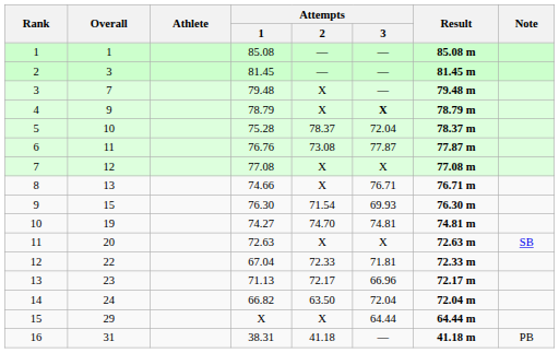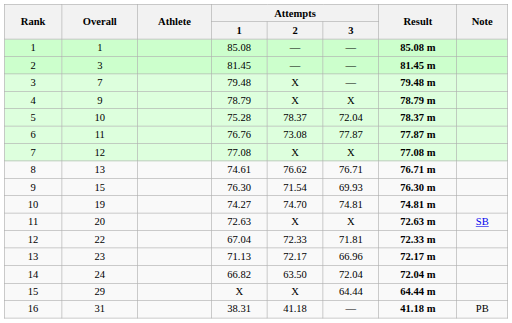 <table class="wikitable" style=" text-align:center; font-size:110%;" width="95%">
 <tr>
 <th rowspan="2">Rank</th>
 <th rowspan="2">Overall</th>
 <th rowspan="2">Athlete</th>
 <th colspan="3">Attempts</th>
 <th rowspan="2">Result</th>
 <th rowspan="2">Note</th>
 </tr>
 <tr>
 <th>1</th>
 <th>2</th>
 <th>3</th>
 </tr>
 <tr bgcolor=#CCFFCC>
 <td>1</td>
 <td>1</td>
 <td align=left></td>
 <td>85.08</td>
 <td>—</td>
 <td>—</td>
 <td><strong>85.08 m </strong></td>
 <td></td>
 </tr>
 <tr bgcolor=#CCFFCC>
 <td>2</td>
 <td>3</td>
 <td align=left></td>
 <td>81.45</td>
 <td>—</td>
 <td>—</td>
 <td><strong>81.45 m </strong></td>
 <td></td>
 </tr>
 <tr bgcolor=#DDFFDD>
 <td>3</td>
 <td>7</td>
 <td align=left></td>
 <td>79.48</td>
 <td>X</td>
 <td>—</td>
 <td><strong>79.48 m </strong></td>
 <td></td>
 </tr>
 <tr bgcolor=#DDFFDD>
 <td>4</td>
 <td>9</td>
 <td align=left></td>
 <td>78.79</td>
 <td>X</td>
-<td><strong>X</strong></td>
+<td>X</td>
 <td><strong>78.79 m </strong></td>
 <td></td>
 </tr>
 <tr bgcolor=#DDFFDD>
 <td>5</td>
 <td>10</td>
 <td align=left></td>
 <td>75.28</td>
 <td>78.37</td>
 <td>72.04</td>
 <td><strong>78.37 m </strong></td>
 <td></td>
 </tr>
 <tr bgcolor=#DDFFDD>
 <td>6</td>
 <td>11</td>
 <td align=left></td>
 <td>76.76</td>
 <td>73.08</td>
 <td>77.87</td>
 <td><strong>77.87 m </strong></td>
 <td></td>
 </tr>
 <tr bgcolor=#DDFFDD>
 <td>7</td>
 <td>12</td>
 <td align=left></td>
 <td>77.08</td>
 <td>X</td>
 <td>X</td>
 <td><strong>77.08 m </strong></td>
 <td></td>
 </tr>
 <tr>
 <td>8</td>
 <td>13</td>
 <td align=left></td>
-<td>74.66</td>
-<td>X</td>
+<td>74.61</td>
+<td>76.62</td>
 <td>76.71</td>
 <td><strong>76.71 m </strong></td>
 <td></td>
 </tr>
 <tr>
 <td>9</td>
 <td>15</td>
 <td align=left></td>
 <td>76.30</td>
 <td>71.54</td>
 <td>69.93</td>
 <td><strong>76.30 m </strong></td>
 <td></td>
 </tr>
 <tr>
 <td>10</td>
 <td>19</td>
 <td align=left></td>
 <td>74.27</td>
 <td>74.70</td>
 <td>74.81</td>
 <td><strong>74.81 m </strong></td>
 <td></td>
 </tr>
 <tr>
 <td>11</td>
 <td>20</td>
 <td align=left></td>
 <td>72.63</td>
 <td>X</td>
 <td>X</td>
 <td><strong>72.63 m </strong></td>
 <td><a href='#'>SB</a></td>
 </tr>
 <tr>
 <td>12</td>
 <td>22</td>
 <td align=left></td>
 <td>67.04</td>
 <td>72.33</td>
 <td>71.81</td>
 <td><strong>72.33 m </strong></td>
 <td></td>
 </tr>
 <tr>
 <td>13</td>
 <td>23</td>
 <td align=left></td>
 <td>71.13</td>
 <td>72.17</td>
 <td>66.96</td>
 <td><strong>72.17 m </strong></td>
 <td></td>
 </tr>
 <tr>
 <td>14</td>
 <td>24</td>
 <td align=left></td>
 <td>66.82</td>
 <td>63.50</td>
 <td>72.04</td>
 <td><strong>72.04 m </strong></td>
 <td></td>
 </tr>
 <tr>
 <td>15</td>
 <td>29</td>
 <td align=left></td>
 <td>X</td>
 <td>X</td>
 <td>64.44</td>
 <td><strong>64.44 m </strong></td>
 <td></td>
 </tr>
 <tr>
 <td>16</td>
 <td>31</td>
 <td align=left> </td>
 <td>38.31</td>
 <td>41.18</td>
 <td>—</td>
 <td><strong>41.18 m </strong></td>
 <td>PB</td>
 </tr>
 </table>
